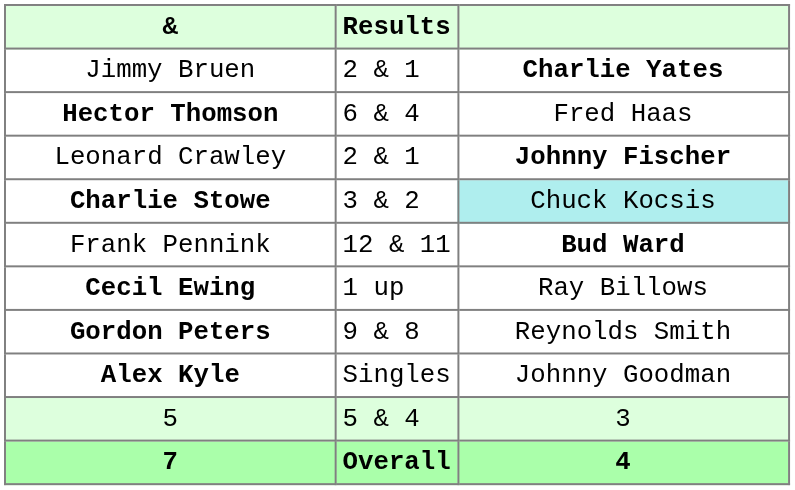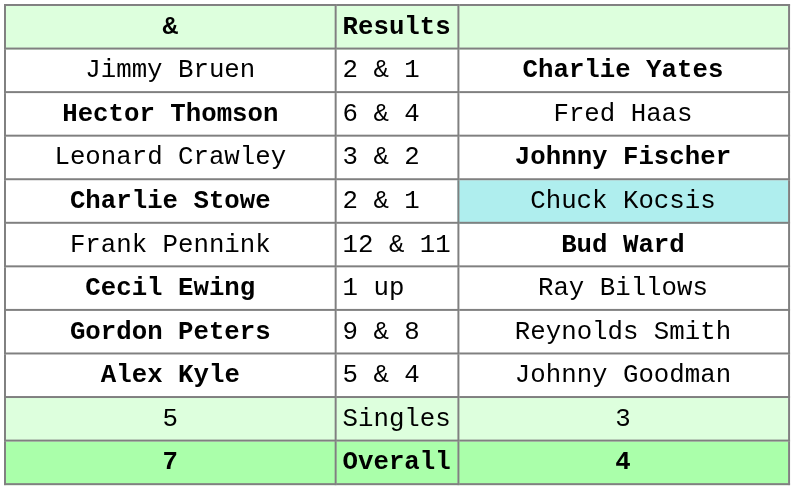 <table border="1" cellpadding="3" style="border-collapse: collapse; text-align:center;">
 <tr style="background:#ddffdd;">
 <th width=160> & </th>
 <th>Results</th>
 <th width=160></th>
 </tr>
 <tr>
 <td>Jimmy Bruen</td>
 <td align=left> 2 & 1</td>
 <td><strong>Charlie Yates</strong></td>
 </tr>
 <tr>
 <td><strong>Hector Thomson</strong></td>
 <td align=left> 6 & 4</td>
 <td>Fred Haas</td>
 </tr>
 <tr>
 <td>Leonard Crawley</td>
-<td align=left> 2 & 1</td>
+<td align=left> 3 & 2</td>
 <td><strong>Johnny Fischer</strong></td>
 </tr>
 <tr>
 <td><strong>Charlie Stowe</strong></td>
-<td align=left> 3 & 2</td>
+<td align=left> 2 & 1</td>
 <td style="background: paleturquoise;">Chuck Kocsis</td>
 </tr>
 <tr>
 <td>Frank Pennink</td>
 <td align=left> 12 & 11</td>
 <td><strong>Bud Ward</strong></td>
 </tr>
 <tr>
 <td><strong>Cecil Ewing</strong></td>
 <td align=left> 1 up</td>
 <td>Ray Billows</td>
 </tr>
 <tr>
 <td><strong>Gordon Peters</strong></td>
 <td align=left> 9 & 8</td>
 <td>Reynolds Smith</td>
 </tr>
 <tr>
 <td><strong>Alex Kyle</strong></td>
-<td>Singles</td>
+<td align=left> 5 & 4</td>
 <td>Johnny Goodman</td>
 </tr>
 <tr style="background:#ddffdd;">
 <td>5</td>
-<td align=left> 5 & 4</td>
+<td>Singles</td>
 <td>3</td>
 </tr>
 <tr style="background:#aaffaa;">
 <th>7</th>
 <th>Overall</th>
 <th>4</th>
 </tr>
 </table>
